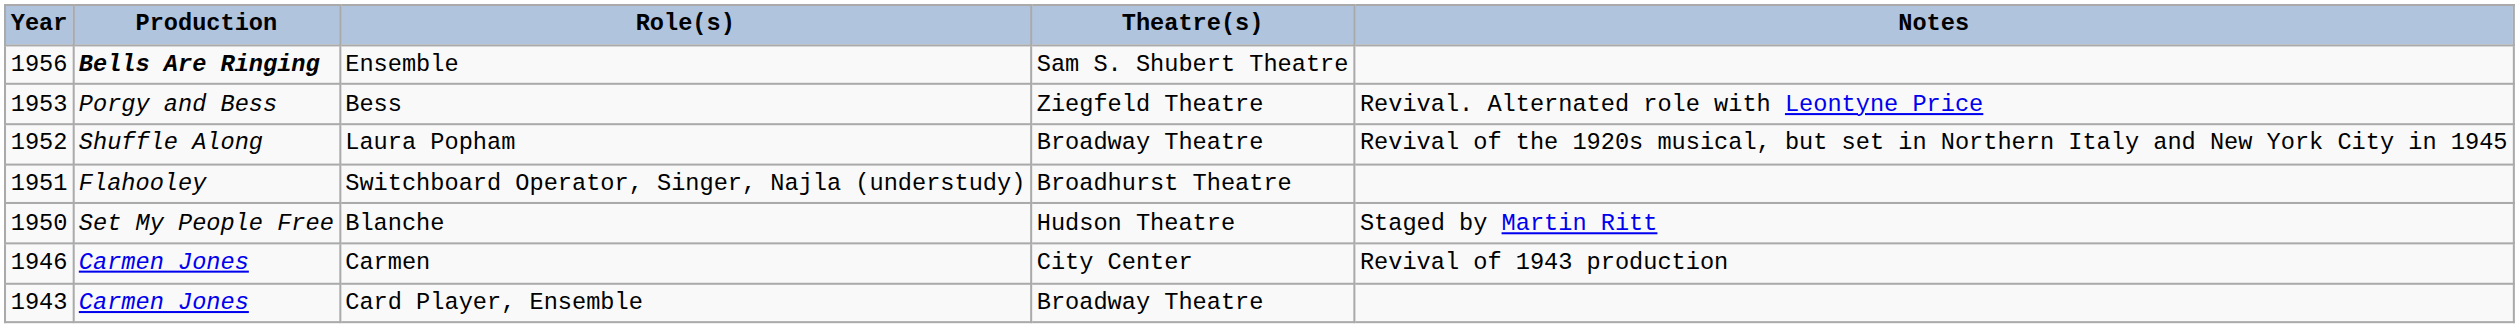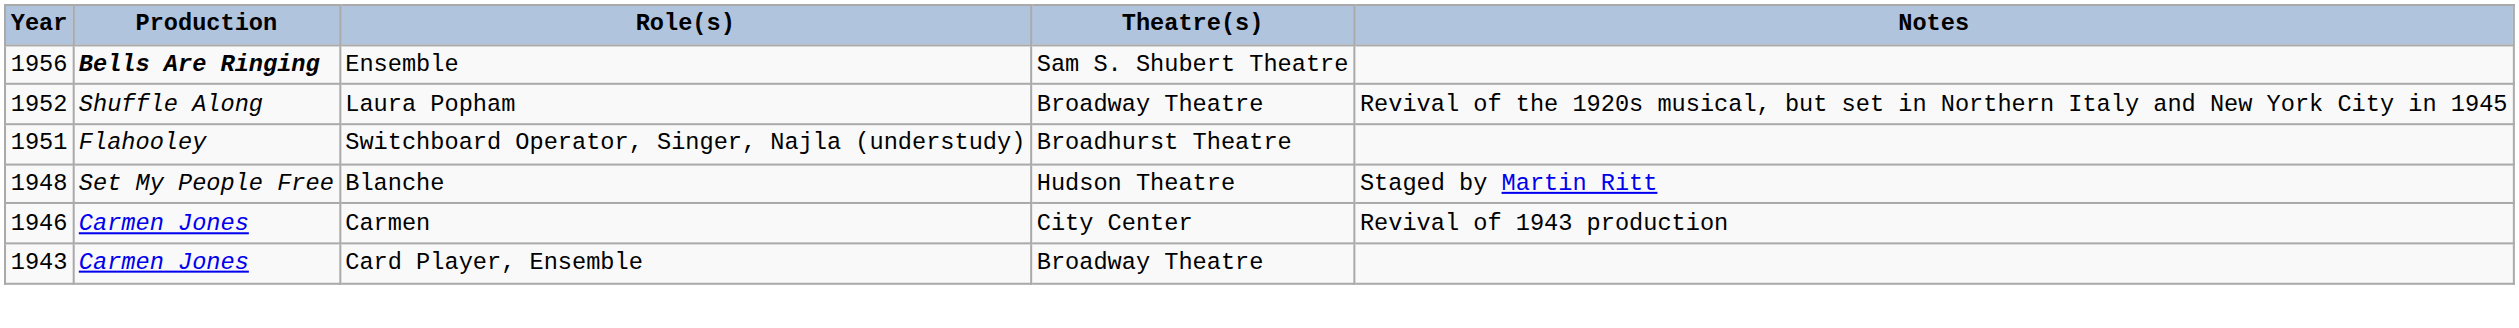 <table class="wikitable" style="font-size:90%;">
 <tr>
 <th style="background:#B0C4DE;">Year</th>
 <th style="background:#B0C4DE;">Production</th>
 <th style="background:#B0C4DE;">Role(s)</th>
 <th style="background:#B0C4DE;">Theatre(s)</th>
 <th style="background:#B0C4DE;">Notes</th>
 </tr>
 <tr>
 <td>1956</td>
 <td><strong><em>Bells Are Ringing</em></strong></td>
 <td>Ensemble</td>
 <td>Sam S. Shubert Theatre</td>
 <td></td>
 </tr>
 <tr>
-<td>1953</td>
-<td><em>Porgy and Bess</em></td>
-<td>Bess</td>
-<td>Ziegfeld Theatre</td>
-<td>Revival. Alternated role with <a href='#'>Leontyne Price</a></td>
-</tr>
-<tr>
 <td>1952</td>
 <td><em>Shuffle Along</em></td>
 <td>Laura Popham</td>
 <td>Broadway Theatre</td>
 <td>Revival of the 1920s musical, but set in Northern Italy and New York City in 1945</td>
 </tr>
 <tr>
 <td>1951</td>
 <td><em>Flahooley</em></td>
 <td>Switchboard Operator, Singer, Najla (understudy)</td>
 <td>Broadhurst Theatre</td>
 <td></td>
 </tr>
 <tr>
-<td>1950</td>
+<td>1948</td>
 <td><em>Set My People Free</em></td>
 <td>Blanche</td>
 <td>Hudson Theatre</td>
 <td>Staged by <a href='#'>Martin Ritt</a></td>
 </tr>
 <tr>
 <td>1946</td>
 <td><em><a href='#'>Carmen Jones</a></em></td>
 <td>Carmen</td>
 <td>City Center</td>
 <td>Revival of 1943 production</td>
 </tr>
 <tr>
 <td>1943</td>
 <td><em><a href='#'>Carmen Jones</a></em></td>
 <td>Card Player, Ensemble</td>
 <td>Broadway Theatre</td>
 <td></td>
 </tr>
 </table>
